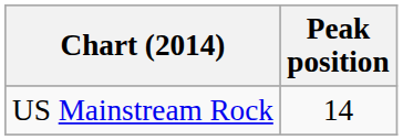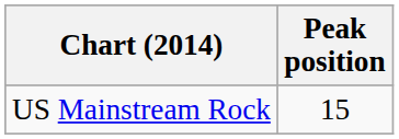 <table class="wikitable sortable">
 <tr>
 <th>Chart (2014)</th>
 <th>Peak<br>position</th>
 </tr>
 <tr>
 <td>US <a href='#'>Mainstream Rock</a></td>
-<td style="text-align:center;">14</td>
+<td style="text-align:center;">15</td>
 </tr>
 </table>
